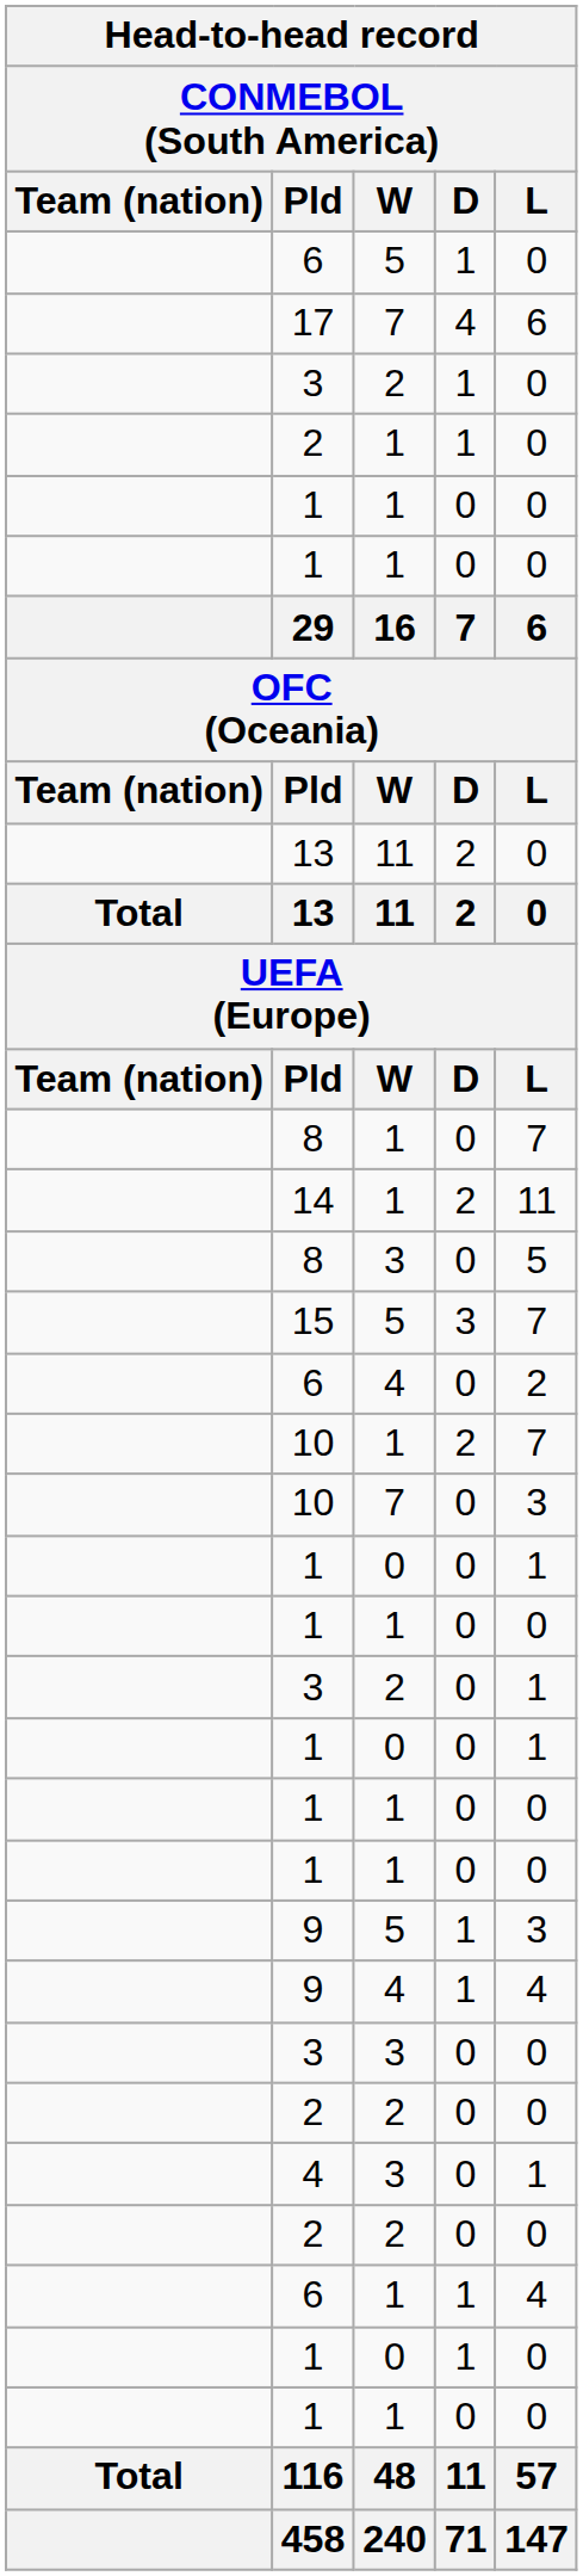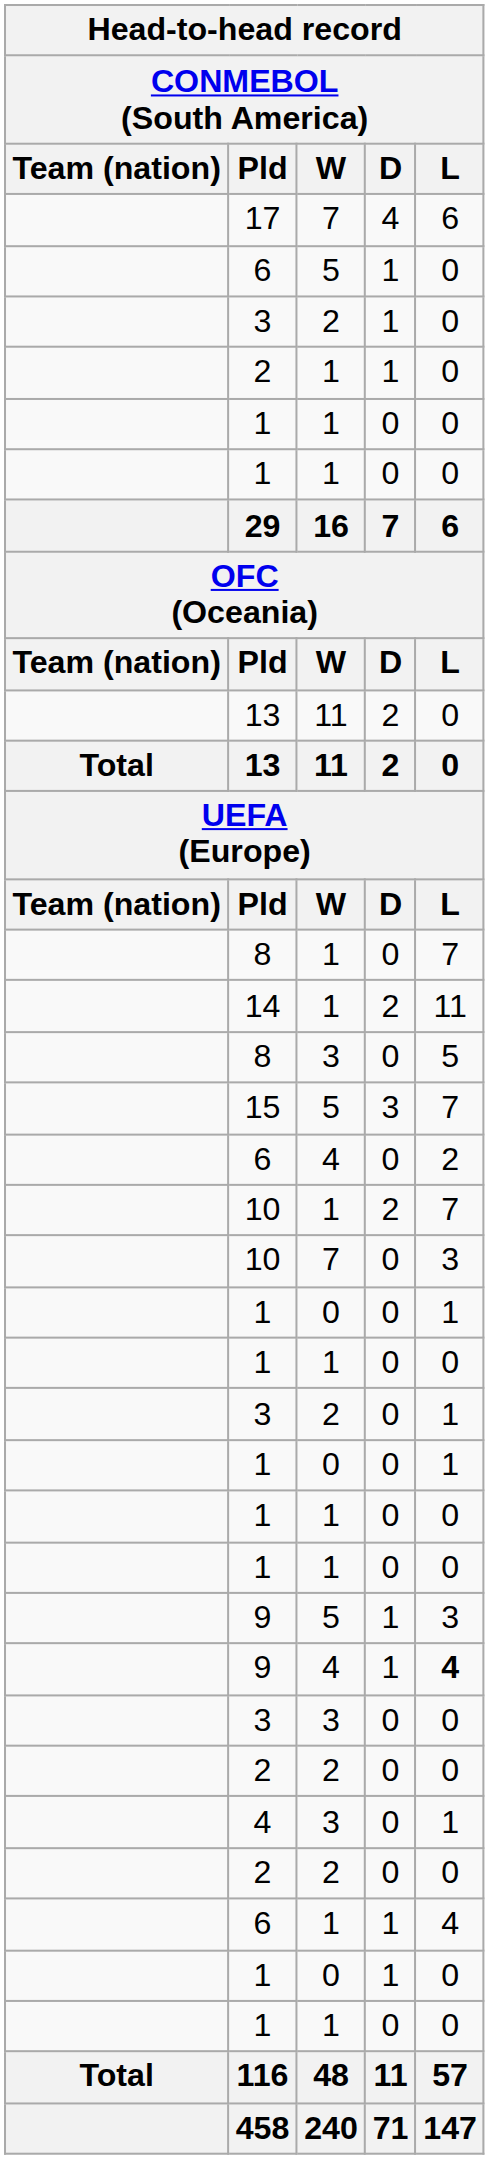 <table class="wikitable mw-collapsible" style="text-align: center;">
 <tr>
 <th colspan="5">Head-to-head record</th>
 </tr>
 <tr>
 <th colspan="5"><a href='#'>CONMEBOL</a> <br>(South America)</th>
 </tr>
 <tr>
 <th>Team (nation)</th>
 <th>Pld</th>
 <th>W</th>
 <th>D</th>
 <th>L</th>
 </tr>
 <tr>
 <td style="text-align: left;"></td>
+<td>17</td>
+<td>7</td>
+<td>4</td>
+<td>6</td>
+</tr>
+<tr>
+<td style="text-align: left;"></td>
 <td>6</td>
 <td>5</td>
 <td>1</td>
 <td>0</td>
-</tr>
-<tr>
-<td style="text-align: left;"></td>
-<td>17</td>
-<td>7</td>
-<td>4</td>
-<td>6</td>
 </tr>
 <tr>
 <td style="text-align: left;"></td>
 <td>3</td>
 <td>2</td>
 <td>1</td>
 <td>0</td>
 </tr>
 <tr>
 <td style="text-align: left;"></td>
 <td>2</td>
 <td>1</td>
 <td>1</td>
 <td>0</td>
 </tr>
 <tr>
 <td style="text-align: left;"></td>
 <td>1</td>
 <td>1</td>
 <td>0</td>
 <td>0</td>
 </tr>
 <tr>
 <td style="text-align: left;"></td>
 <td>1</td>
 <td>1</td>
 <td>0</td>
 <td>0</td>
 </tr>
 <tr>
 <th></th>
 <th>29</th>
 <th>16</th>
 <th>7</th>
 <th>6</th>
 </tr>
 <tr>
 <th colspan="5"><a href='#'>OFC</a> <br>(Oceania)</th>
 </tr>
 <tr>
 <th>Team (nation)</th>
 <th>Pld</th>
 <th>W</th>
 <th>D</th>
 <th>L</th>
 </tr>
 <tr>
 <td style="text-align: left;"></td>
 <td>13</td>
 <td>11</td>
 <td>2</td>
 <td>0</td>
 </tr>
 <tr>
 <th><strong>Total</strong></th>
 <th>13</th>
 <th>11</th>
 <th>2</th>
 <th>0</th>
 </tr>
 <tr>
 <th colspan="5"><a href='#'>UEFA</a> <br>(Europe)</th>
 </tr>
 <tr>
 <th>Team (nation)</th>
 <th>Pld</th>
 <th>W</th>
 <th>D</th>
 <th>L</th>
 </tr>
 <tr>
 <td style="text-align: left;"></td>
 <td>8</td>
 <td>1</td>
 <td>0</td>
 <td>7</td>
 </tr>
 <tr>
 <td style="text-align: left;"></td>
 <td>14</td>
 <td>1</td>
 <td>2</td>
 <td>11</td>
 </tr>
 <tr>
 <td style="text-align: left;"></td>
 <td>8</td>
 <td>3</td>
 <td>0</td>
 <td>5</td>
 </tr>
 <tr>
 <td style="text-align: left;"></td>
 <td>15</td>
 <td>5</td>
 <td>3</td>
 <td>7</td>
 </tr>
 <tr>
 <td style="text-align: left;"></td>
 <td>6</td>
 <td>4</td>
 <td>0</td>
 <td>2</td>
 </tr>
 <tr>
 <td style="text-align: left;"></td>
 <td>10</td>
 <td>1</td>
 <td>2</td>
 <td>7</td>
 </tr>
 <tr>
 <td style="text-align: left;"></td>
 <td>10</td>
 <td>7</td>
 <td>0</td>
 <td>3</td>
 </tr>
 <tr>
 <td style="text-align: left;"></td>
 <td>1</td>
 <td>0</td>
 <td>0</td>
 <td>1</td>
 </tr>
 <tr>
 <td style="text-align: left;"></td>
 <td>1</td>
 <td>1</td>
 <td>0</td>
 <td>0</td>
 </tr>
 <tr>
 <td style="text-align: left;"></td>
 <td>3</td>
 <td>2</td>
 <td>0</td>
 <td>1</td>
 </tr>
 <tr>
 <td style="text-align: left;"></td>
 <td>1</td>
 <td>0</td>
 <td>0</td>
 <td>1</td>
 </tr>
 <tr>
 <td style="text-align: left;"></td>
 <td>1</td>
 <td>1</td>
 <td>0</td>
 <td>0</td>
 </tr>
 <tr>
 <td style="text-align: left;"></td>
 <td>1</td>
 <td>1</td>
 <td>0</td>
 <td>0</td>
 </tr>
 <tr>
 <td style="text-align: left;"></td>
 <td>9</td>
 <td>5</td>
 <td>1</td>
 <td>3</td>
 </tr>
 <tr>
 <td style="text-align: left;"></td>
 <td>9</td>
 <td>4</td>
 <td>1</td>
-<td>4</td>
+<td><strong>4</strong></td>
 </tr>
 <tr>
 <td style="text-align: left;"></td>
 <td>3</td>
 <td>3</td>
 <td>0</td>
 <td>0</td>
 </tr>
 <tr>
 <td style="text-align: left;"></td>
 <td>2</td>
 <td>2</td>
 <td>0</td>
 <td>0</td>
 </tr>
 <tr>
 <td style="text-align: left;"></td>
 <td>4</td>
 <td>3</td>
 <td>0</td>
 <td>1</td>
 </tr>
 <tr>
 <td style="text-align: left;"></td>
 <td>2</td>
 <td>2</td>
 <td>0</td>
 <td>0</td>
 </tr>
 <tr>
 <td style="text-align: left;"></td>
 <td>6</td>
 <td>1</td>
 <td>1</td>
 <td>4</td>
 </tr>
 <tr>
 <td style="text-align: left;"></td>
 <td>1</td>
 <td>0</td>
 <td>1</td>
 <td>0</td>
 </tr>
 <tr>
 <td style="text-align: left;"></td>
 <td>1</td>
 <td>1</td>
 <td>0</td>
 <td>0</td>
 </tr>
 <tr>
 <th><strong>Total</strong></th>
 <th>116</th>
 <th>48</th>
 <th>11</th>
 <th>57</th>
 </tr>
 <tr>
 <th></th>
 <th>458</th>
 <th>240</th>
 <th>71</th>
 <th>147</th>
 </tr>
 </table>
